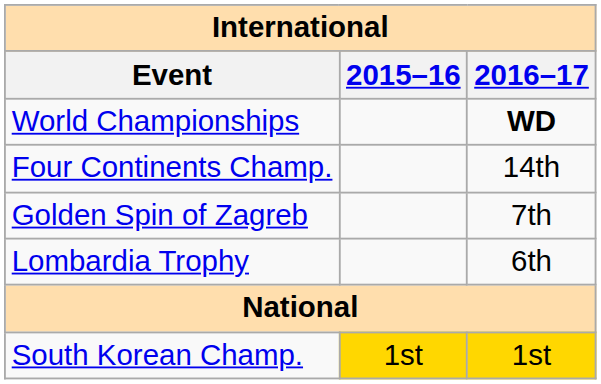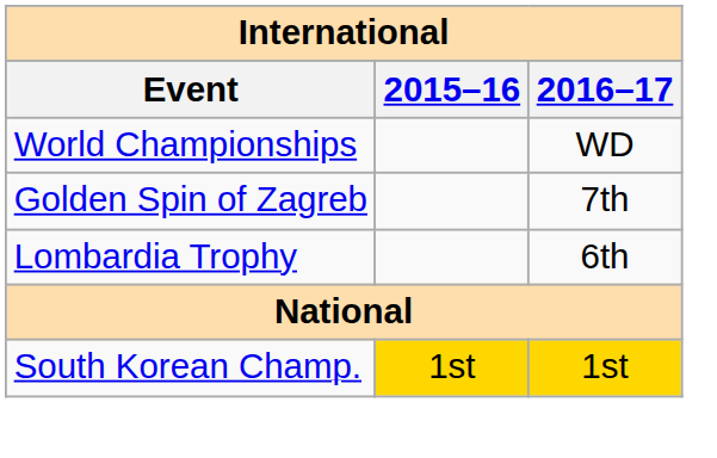 <table class="wikitable" style="text-align:center">
 <tr>
 <th style="background-color: #ffdead; " colspan=3 align=center>International</th>
 </tr>
 <tr>
 <th>Event</th>
 <th><a href='#'>2015–16</a></th>
 <th><a href='#'>2016–17</a></th>
 </tr>
 <tr>
 <td align=left><a href='#'>World Championships</a></td>
 <td></td>
-<td><strong>WD</strong></td>
-</tr>
-<tr>
-<td align=left><a href='#'>Four Continents Champ.</a></td>
-<td></td>
-<td>14th</td>
+<td>WD</td>
 </tr>
 <tr>
 <td align=left> <a href='#'>Golden Spin of Zagreb</a></td>
 <td></td>
 <td>7th</td>
 </tr>
 <tr>
 <td align=left> <a href='#'>Lombardia Trophy</a></td>
 <td></td>
 <td>6th</td>
 </tr>
 <tr>
 <th style="background-color: #ffdead; " colspan=3 align=center>National</th>
 </tr>
 <tr>
 <td align=left><a href='#'>South Korean Champ.</a></td>
 <td bgcolor=gold>1st</td>
 <td bgcolor=gold>1st</td>
 </tr>
 </table>
